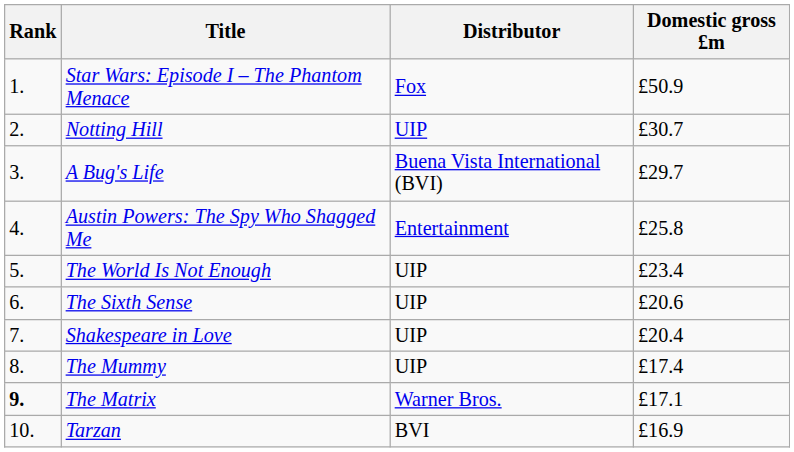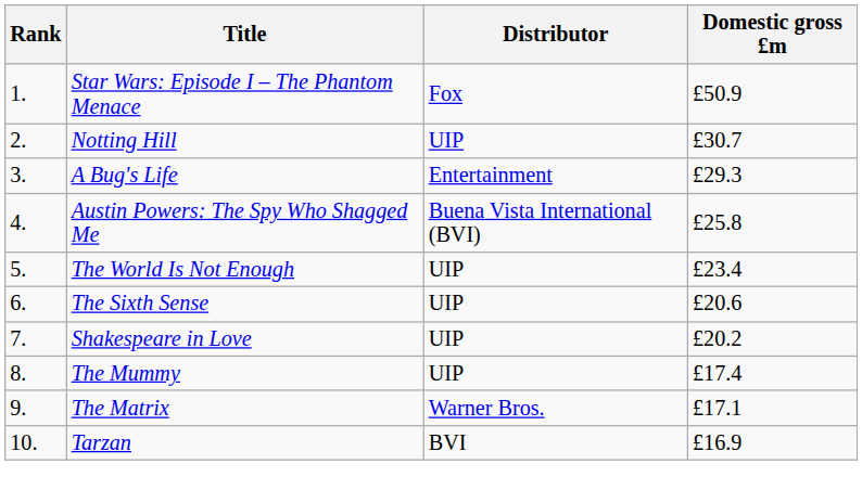 <table class="wikitable sortable" style="margin:auto; margin:auto;">
 <tr>
 <th>Rank</th>
 <th>Title</th>
 <th>Distributor</th>
 <th>Domestic gross £m</th>
 </tr>
 <tr>
 <td>1.</td>
 <td><em><a href='#'>Star Wars: Episode I – The Phantom Menace</a></em></td>
 <td><a href='#'>Fox</a></td>
 <td>£50.9</td>
 </tr>
 <tr>
 <td>2.</td>
 <td><em><a href='#'>Notting Hill</a></em></td>
 <td><a href='#'>UIP</a></td>
 <td>£30.7</td>
 </tr>
 <tr>
 <td>3.</td>
 <td><em><a href='#'>A Bug's Life</a></em></td>
-<td><a href='#'>Buena Vista International</a> (BVI)</td>
-<td>£29.7</td>
+<td><a href='#'>Entertainment</a></td>
+<td>£29.3</td>
 </tr>
 <tr>
 <td>4.</td>
 <td><em><a href='#'>Austin Powers: The Spy Who Shagged Me</a></em></td>
-<td><a href='#'>Entertainment</a></td>
+<td><a href='#'>Buena Vista International</a> (BVI)</td>
 <td>£25.8</td>
 </tr>
 <tr>
 <td>5.</td>
 <td><em><a href='#'>The World Is Not Enough</a></em></td>
 <td>UIP</td>
 <td>£23.4</td>
 </tr>
 <tr>
 <td>6.</td>
 <td><em><a href='#'>The Sixth Sense</a></em></td>
 <td>UIP</td>
 <td>£20.6</td>
 </tr>
 <tr>
 <td>7.</td>
 <td><em><a href='#'>Shakespeare in Love</a></em></td>
 <td>UIP</td>
-<td>£20.4</td>
+<td>£20.2</td>
 </tr>
 <tr>
 <td>8.</td>
 <td><em><a href='#'>The Mummy</a></em></td>
 <td>UIP</td>
 <td>£17.4</td>
 </tr>
 <tr>
-<td><strong>9.</strong></td>
+<td>9.</td>
 <td><em><a href='#'>The Matrix</a></em></td>
 <td><a href='#'>Warner Bros.</a></td>
 <td>£17.1</td>
 </tr>
 <tr>
 <td>10.</td>
 <td><em><a href='#'>Tarzan</a></em></td>
 <td>BVI</td>
 <td>£16.9</td>
 </tr>
 </table>
